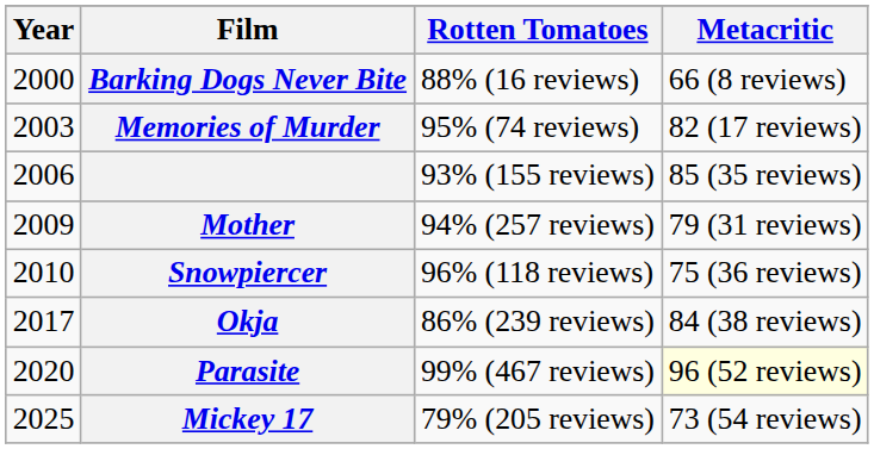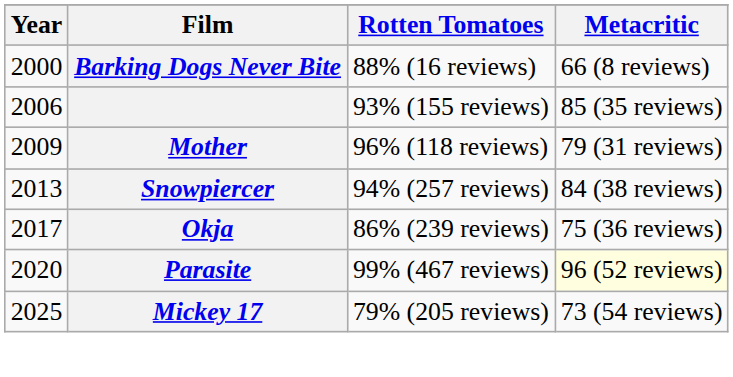 <table class="wikitable plainrowheaders sortable">
 <tr>
 </tr>
 <tr>
 <th scope=col>Year</th>
 <th scope=col>Film</th>
 <th scope=col><a href='#'>Rotten Tomatoes</a></th>
 <th scope=col><a href='#'>Metacritic</a></th>
 </tr>
 <tr>
 <td>2000</td>
 <th scope=row><em><a href='#'>Barking Dogs Never Bite</a></em></th>
 <td>88% (16 reviews)</td>
 <td>66 (8 reviews)</td>
 </tr>
 <tr>
-<td>2003</td>
-<th scope=row><em><a href='#'>Memories of Murder</a></em></th>
-<td>95% (74 reviews)</td>
-<td>82 (17 reviews)</td>
-</tr>
-<tr>
 <td>2006</td>
 <th scope=row></th>
 <td>93% (155 reviews)</td>
 <td>85 (35 reviews)</td>
 </tr>
 <tr>
 <td>2009</td>
 <th scope=row><em><a href='#'>Mother</a></em></th>
-<td>94% (257 reviews)</td>
+<td>96% (118 reviews)</td>
 <td>79 (31 reviews)</td>
 </tr>
 <tr>
-<td>2010</td>
+<td>2013</td>
 <th scope=row><em><a href='#'>Snowpiercer</a></em></th>
-<td>96% (118 reviews)</td>
-<td>75 (36 reviews)</td>
+<td>94% (257 reviews)</td>
+<td>84 (38 reviews)</td>
 </tr>
 <tr>
 <td>2017</td>
 <th scope=row><em><a href='#'>Okja</a></em></th>
 <td>86% (239 reviews)</td>
-<td>84 (38 reviews)</td>
+<td>75 (36 reviews)</td>
 </tr>
 <tr>
 <td>2020</td>
 <th scope=row><em><a href='#'>Parasite</a></em></th>
 <td>99% (467 reviews)</td>
 <td style="background: lightyellow;">96 (52 reviews)</td>
 </tr>
 <tr>
 <td>2025</td>
 <th scope=row><em><a href='#'>Mickey 17</a></em></th>
 <td>79% (205 reviews)</td>
 <td>73 (54 reviews)</td>
 </tr>
 </table>
